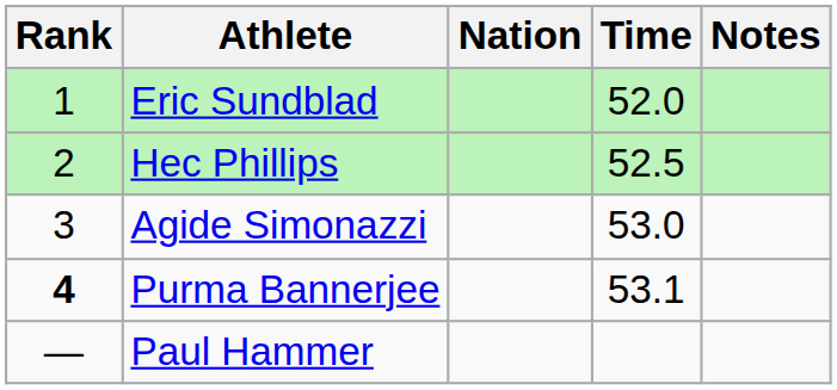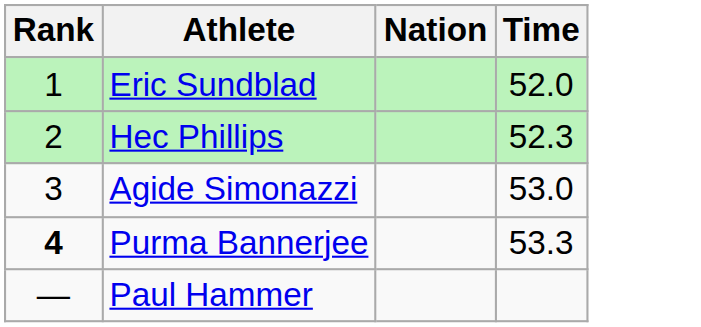 <table class="wikitable sortable" style="text-align:center">
 <tr>
 <th>Rank</th>
 <th>Athlete</th>
 <th>Nation</th>
 <th>Time</th>
-<th>Notes</th>
 </tr>
 <tr bgcolor=bbf3bb>
 <td>1</td>
 <td align=left><a href='#'>Eric Sundblad</a></td>
 <td align=left></td>
 <td>52.0</td>
-<td></td>
 </tr>
 <tr bgcolor=bbf3bb>
 <td>2</td>
 <td align=left><a href='#'>Hec Phillips</a></td>
 <td align=left></td>
-<td>52.5</td>
-<td></td>
+<td>52.3</td>
 </tr>
 <tr>
 <td>3</td>
 <td align=left><a href='#'>Agide Simonazzi</a></td>
 <td align=left></td>
 <td>53.0</td>
-<td></td>
 </tr>
 <tr>
 <td><strong>4</strong></td>
 <td align=left><a href='#'>Purma Bannerjee</a></td>
 <td align=left></td>
-<td>53.1</td>
-<td></td>
+<td>53.3</td>
 </tr>
 <tr>
 <td>—</td>
 <td align=left><a href='#'>Paul Hammer</a></td>
 <td align=left></td>
 <td></td>
-<td></td>
 </tr>
 </table>
